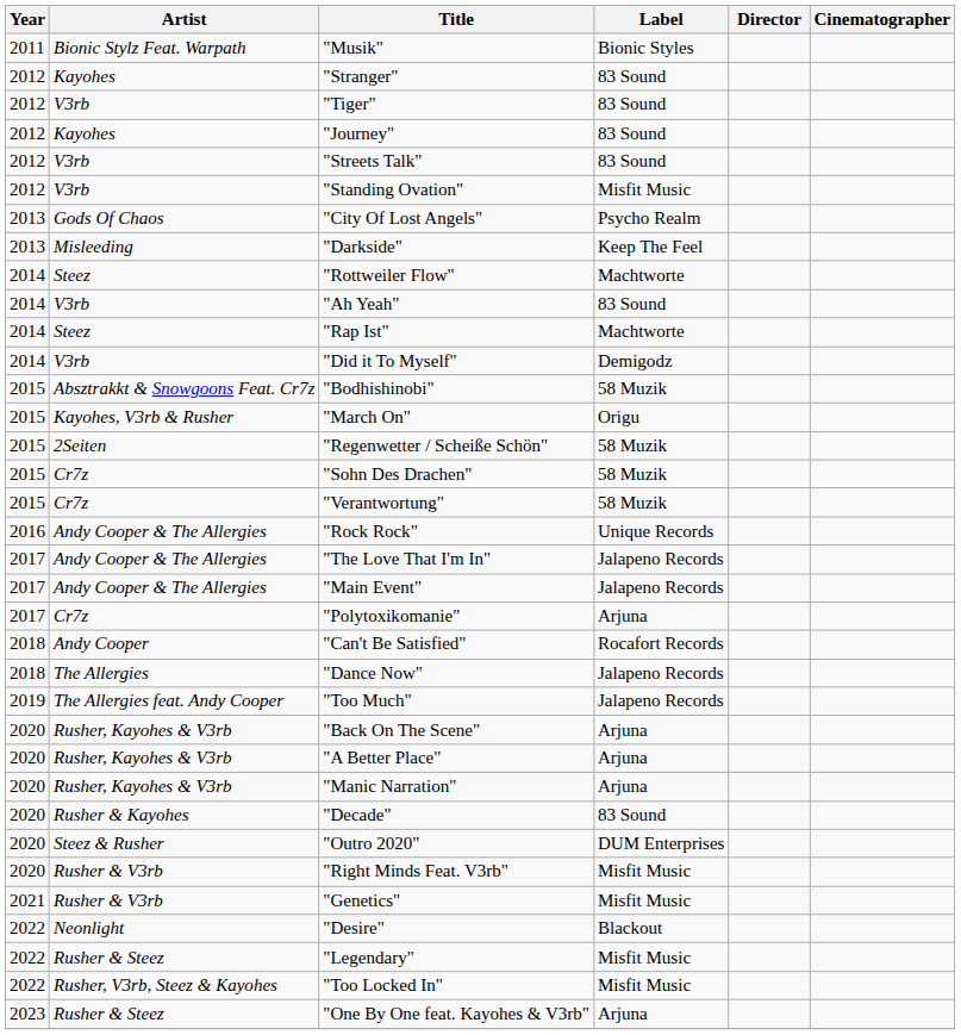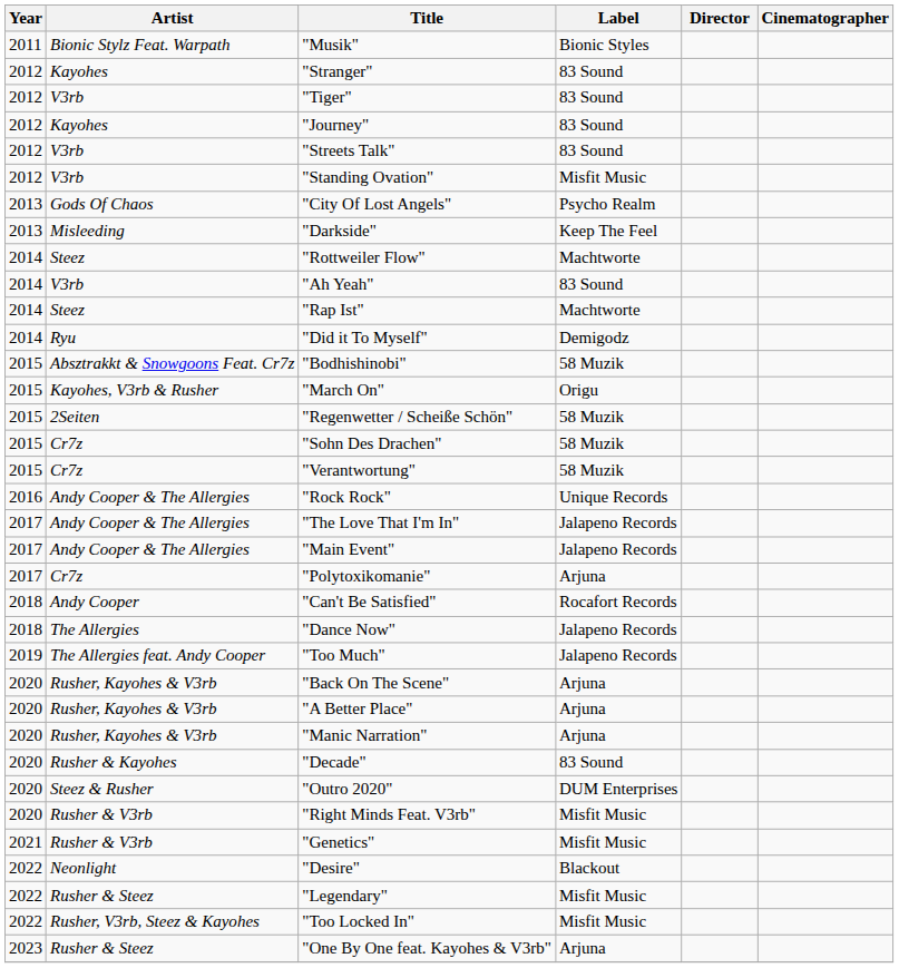 <table class="wikitable sortable plainrowheaders">
 <tr>
 <th scope="col">Year</th>
 <th scope="col">Artist</th>
 <th scope="col">Title</th>
 <th scope="col">Label</th>
 <th scope="col" style="width:65px;">Director</th>
 <th scope="col" style="width:65px;">Cinematographer</th>
 </tr>
 <tr>
 <td>2011</td>
 <td><em>Bionic Stylz Feat. Warpath</em></td>
 <td>"Musik"</td>
 <td>Bionic Styles</td>
 <td></td>
 <td></td>
 </tr>
 <tr>
 <td>2012</td>
 <td><em>Kayohes</em></td>
 <td>"Stranger"</td>
 <td>83 Sound</td>
 <td></td>
 <td></td>
 </tr>
 <tr>
 <td>2012</td>
 <td><em>V3rb</em></td>
 <td>"Tiger"</td>
 <td>83 Sound</td>
 <td></td>
 <td></td>
 </tr>
 <tr>
 <td>2012</td>
 <td><em>Kayohes</em></td>
 <td>"Journey"</td>
 <td>83 Sound</td>
 <td></td>
 <td></td>
 </tr>
 <tr>
 <td>2012</td>
 <td><em>V3rb</em></td>
 <td>"Streets Talk"</td>
 <td>83 Sound</td>
 <td></td>
 <td></td>
 </tr>
 <tr>
 <td>2012</td>
 <td><em>V3rb</em></td>
 <td>"Standing Ovation"</td>
 <td>Misfit Music</td>
 <td></td>
 <td></td>
 </tr>
 <tr>
 <td>2013</td>
 <td><em>Gods Of Chaos</em></td>
 <td>"City Of Lost Angels"</td>
 <td>Psycho Realm</td>
 <td></td>
 <td></td>
 </tr>
 <tr>
 <td>2013</td>
 <td><em>Misleeding</em></td>
 <td>"Darkside"</td>
 <td>Keep The Feel</td>
 <td></td>
 <td></td>
 </tr>
 <tr>
 <td>2014</td>
 <td><em>Steez</em></td>
 <td>"Rottweiler Flow"</td>
 <td>Machtworte</td>
 <td></td>
 <td></td>
 </tr>
 <tr>
 <td>2014</td>
 <td><em>V3rb</em></td>
 <td>"Ah Yeah"</td>
 <td>83 Sound</td>
 <td></td>
 <td></td>
 </tr>
 <tr>
 <td>2014</td>
 <td><em>Steez</em></td>
 <td>"Rap Ist"</td>
 <td>Machtworte</td>
 <td></td>
 <td></td>
 </tr>
 <tr>
 <td>2014</td>
-<td><em>V3rb</em></td>
+<td><em>Ryu</em></td>
 <td>"Did it To Myself"</td>
 <td>Demigodz</td>
 <td></td>
 <td></td>
 </tr>
 <tr>
 <td>2015</td>
 <td><em>Absztrakkt & <a href='#'>Snowgoons</a> Feat. Cr7z</em></td>
 <td>"Bodhishinobi"</td>
 <td>58 Muzik</td>
 <td></td>
 <td></td>
 </tr>
 <tr>
 <td>2015</td>
 <td><em>Kayohes, V3rb & Rusher</em></td>
 <td>"March On"</td>
 <td>Origu</td>
 <td></td>
 <td></td>
 </tr>
 <tr>
 <td>2015</td>
 <td><em>2Seiten</em></td>
 <td>"Regenwetter / Scheiße Schön"</td>
 <td>58 Muzik</td>
 <td></td>
 <td></td>
 </tr>
 <tr>
 <td>2015</td>
 <td><em>Cr7z</em></td>
 <td>"Sohn Des Drachen"</td>
 <td>58 Muzik</td>
 <td></td>
 <td></td>
 </tr>
 <tr>
 <td>2015</td>
 <td><em>Cr7z</em></td>
 <td>"Verantwortung"</td>
 <td>58 Muzik</td>
 <td></td>
 <td></td>
 </tr>
 <tr>
 <td>2016</td>
 <td><em>Andy Cooper & The Allergies</em></td>
 <td>"Rock Rock"</td>
 <td>Unique Records</td>
 <td></td>
 <td></td>
 </tr>
 <tr>
 <td>2017</td>
 <td><em>Andy Cooper & The Allergies</em></td>
 <td>"The Love That I'm In"</td>
 <td>Jalapeno Records</td>
 <td></td>
 <td></td>
 </tr>
 <tr>
 <td>2017</td>
 <td><em>Andy Cooper & The Allergies</em></td>
 <td>"Main Event"</td>
 <td>Jalapeno Records</td>
 <td></td>
 <td></td>
 </tr>
 <tr>
 <td>2017</td>
 <td><em>Cr7z</em></td>
 <td>"Polytoxikomanie"</td>
 <td>Arjuna</td>
 <td></td>
 <td></td>
 </tr>
 <tr>
 <td>2018</td>
 <td><em>Andy Cooper</em></td>
 <td>"Can't Be Satisfied"</td>
 <td>Rocafort Records</td>
 <td></td>
 <td></td>
 </tr>
 <tr>
 <td>2018</td>
 <td><em>The Allergies</em></td>
 <td>"Dance Now"</td>
 <td>Jalapeno Records</td>
 <td></td>
 <td></td>
 </tr>
 <tr>
 <td>2019</td>
 <td><em>The Allergies feat. Andy Cooper</em></td>
 <td>"Too Much"</td>
 <td>Jalapeno Records</td>
 <td></td>
 <td></td>
 </tr>
 <tr>
 <td>2020</td>
 <td><em>Rusher, Kayohes & V3rb</em></td>
 <td>"Back On The Scene"</td>
 <td>Arjuna</td>
 <td></td>
 <td></td>
 </tr>
 <tr>
 <td>2020</td>
 <td><em>Rusher, Kayohes & V3rb</em></td>
 <td>"A Better Place"</td>
 <td>Arjuna</td>
 <td></td>
 <td></td>
 </tr>
 <tr>
 <td>2020</td>
 <td><em>Rusher, Kayohes & V3rb</em></td>
 <td>"Manic Narration"</td>
 <td>Arjuna</td>
 <td></td>
 <td></td>
 </tr>
 <tr>
 <td>2020</td>
 <td><em>Rusher & Kayohes</em></td>
 <td>"Decade"</td>
 <td>83 Sound</td>
 <td></td>
 <td></td>
 </tr>
 <tr>
 <td>2020</td>
 <td><em>Steez & Rusher</em></td>
 <td>"Outro 2020"</td>
 <td>DUM Enterprises</td>
 <td></td>
 <td></td>
 </tr>
 <tr>
 <td>2020</td>
 <td><em>Rusher & V3rb</em></td>
 <td>"Right Minds Feat. V3rb"</td>
 <td>Misfit Music</td>
 <td></td>
 <td></td>
 </tr>
 <tr>
 <td>2021</td>
 <td><em>Rusher & V3rb</em></td>
 <td>"Genetics"</td>
 <td>Misfit Music</td>
 <td></td>
 <td></td>
 </tr>
 <tr>
 <td>2022</td>
 <td><em>Neonlight</em></td>
 <td>"Desire"</td>
 <td>Blackout</td>
 <td></td>
 <td></td>
 </tr>
 <tr>
 <td>2022</td>
 <td><em>Rusher & Steez</em></td>
 <td>"Legendary"</td>
 <td>Misfit Music</td>
 <td></td>
 <td></td>
 </tr>
 <tr>
 <td>2022</td>
 <td><em>Rusher, V3rb, Steez & Kayohes</em></td>
 <td>"Too Locked In"</td>
 <td>Misfit Music</td>
 <td></td>
 <td></td>
 </tr>
 <tr>
 <td>2023</td>
 <td><em>Rusher & Steez</em></td>
 <td>"One By One feat. Kayohes & V3rb"</td>
 <td>Arjuna</td>
 <td></td>
 <td></td>
 </tr>
 <tr>
 </tr>
 </table>
